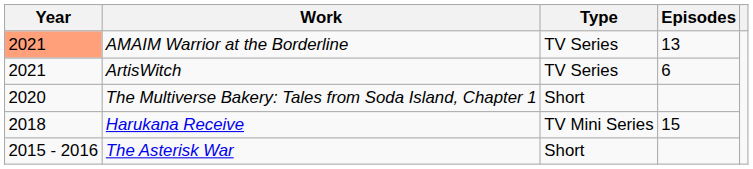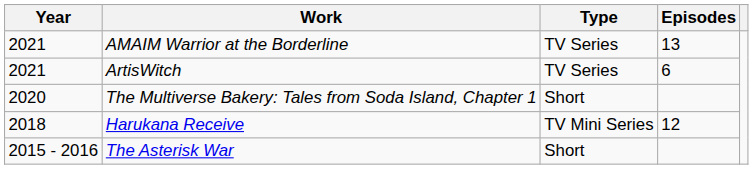 <table class="wikitable sortable">
 <tr>
 <th>Year</th>
 <th>Work</th>
 <th>Type</th>
 <th>Episodes</th>
 <th></th>
 </tr>
 <tr>
-<td style="background: lightsalmon;">2021</td>
+<td>2021</td>
 <td><em>AMAIM Warrior at the Borderline</em></td>
 <td>TV Series</td>
 <td>13</td>
 <td rowspan="5"></td>
 </tr>
 <tr>
 <td>2021</td>
 <td><em>ArtisWitch</em></td>
 <td>TV Series</td>
 <td>6</td>
 </tr>
 <tr>
 <td>2020</td>
 <td><em>The Multiverse Bakery: Tales from Soda Island, Chapter 1</em></td>
 <td>Short</td>
 </tr>
 <tr>
 <td>2018</td>
 <td><em><a href='#'>Harukana Receive</a></em></td>
 <td>TV Mini Series</td>
-<td>15</td>
+<td>12</td>
 </tr>
 <tr>
 <td>2015 - 2016</td>
 <td><em><a href='#'>The Asterisk War</a></em></td>
 <td>Short</td>
 </tr>
 </table>
